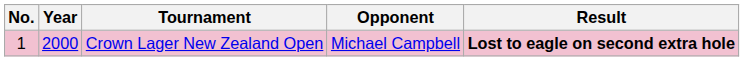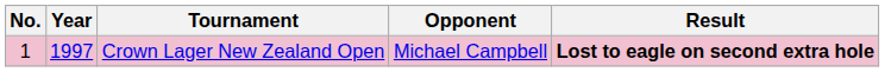 <table class="wikitable" style="font-size:95%;">
 <tr>
 <th>No.</th>
 <th>Year</th>
 <th>Tournament</th>
 <th>Opponent</th>
 <th>Result</th>
 </tr>
 <tr style="background:#F2C1D1;">
 <td align=center>1</td>
-<td><a href='#'>2000</a></td>
+<td><a href='#'>1997</a></td>
 <td><a href='#'>Crown Lager New Zealand Open</a></td>
 <td> <a href='#'>Michael Campbell</a></td>
 <td><strong>Lost to eagle on second extra hole</strong></td>
 </tr>
 </table>
